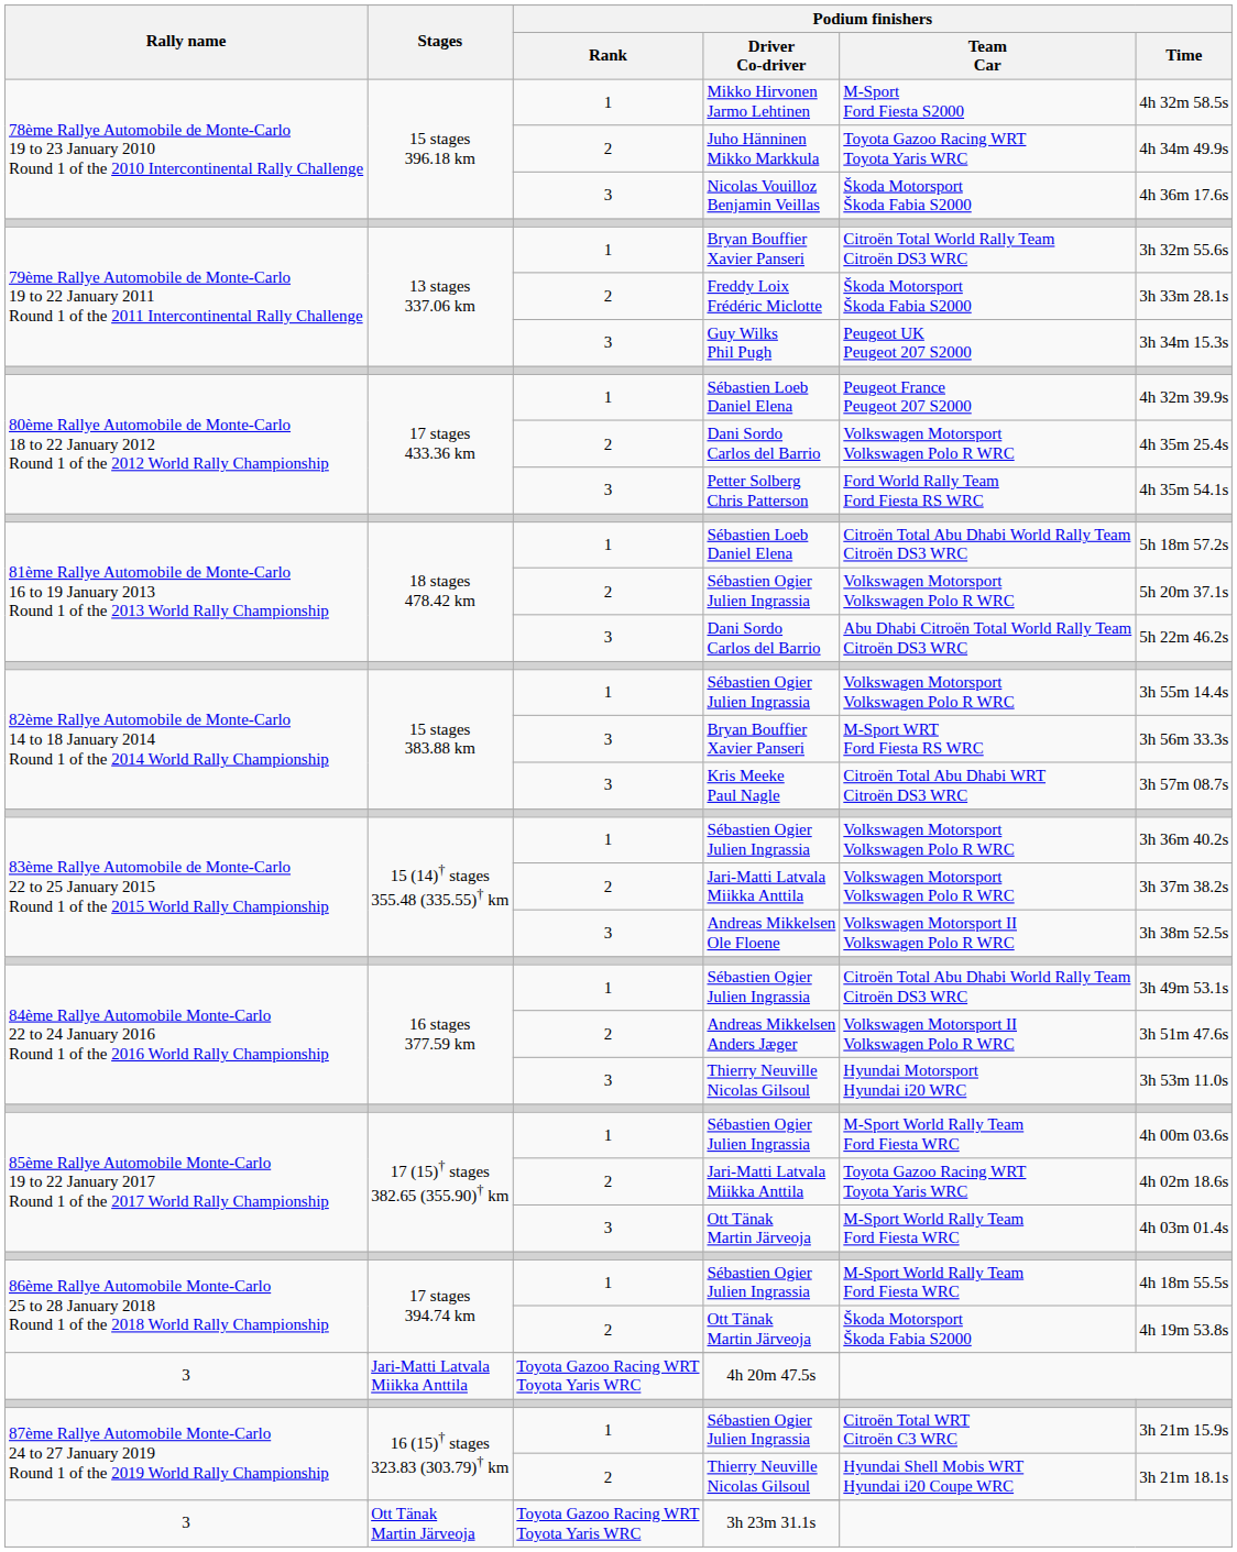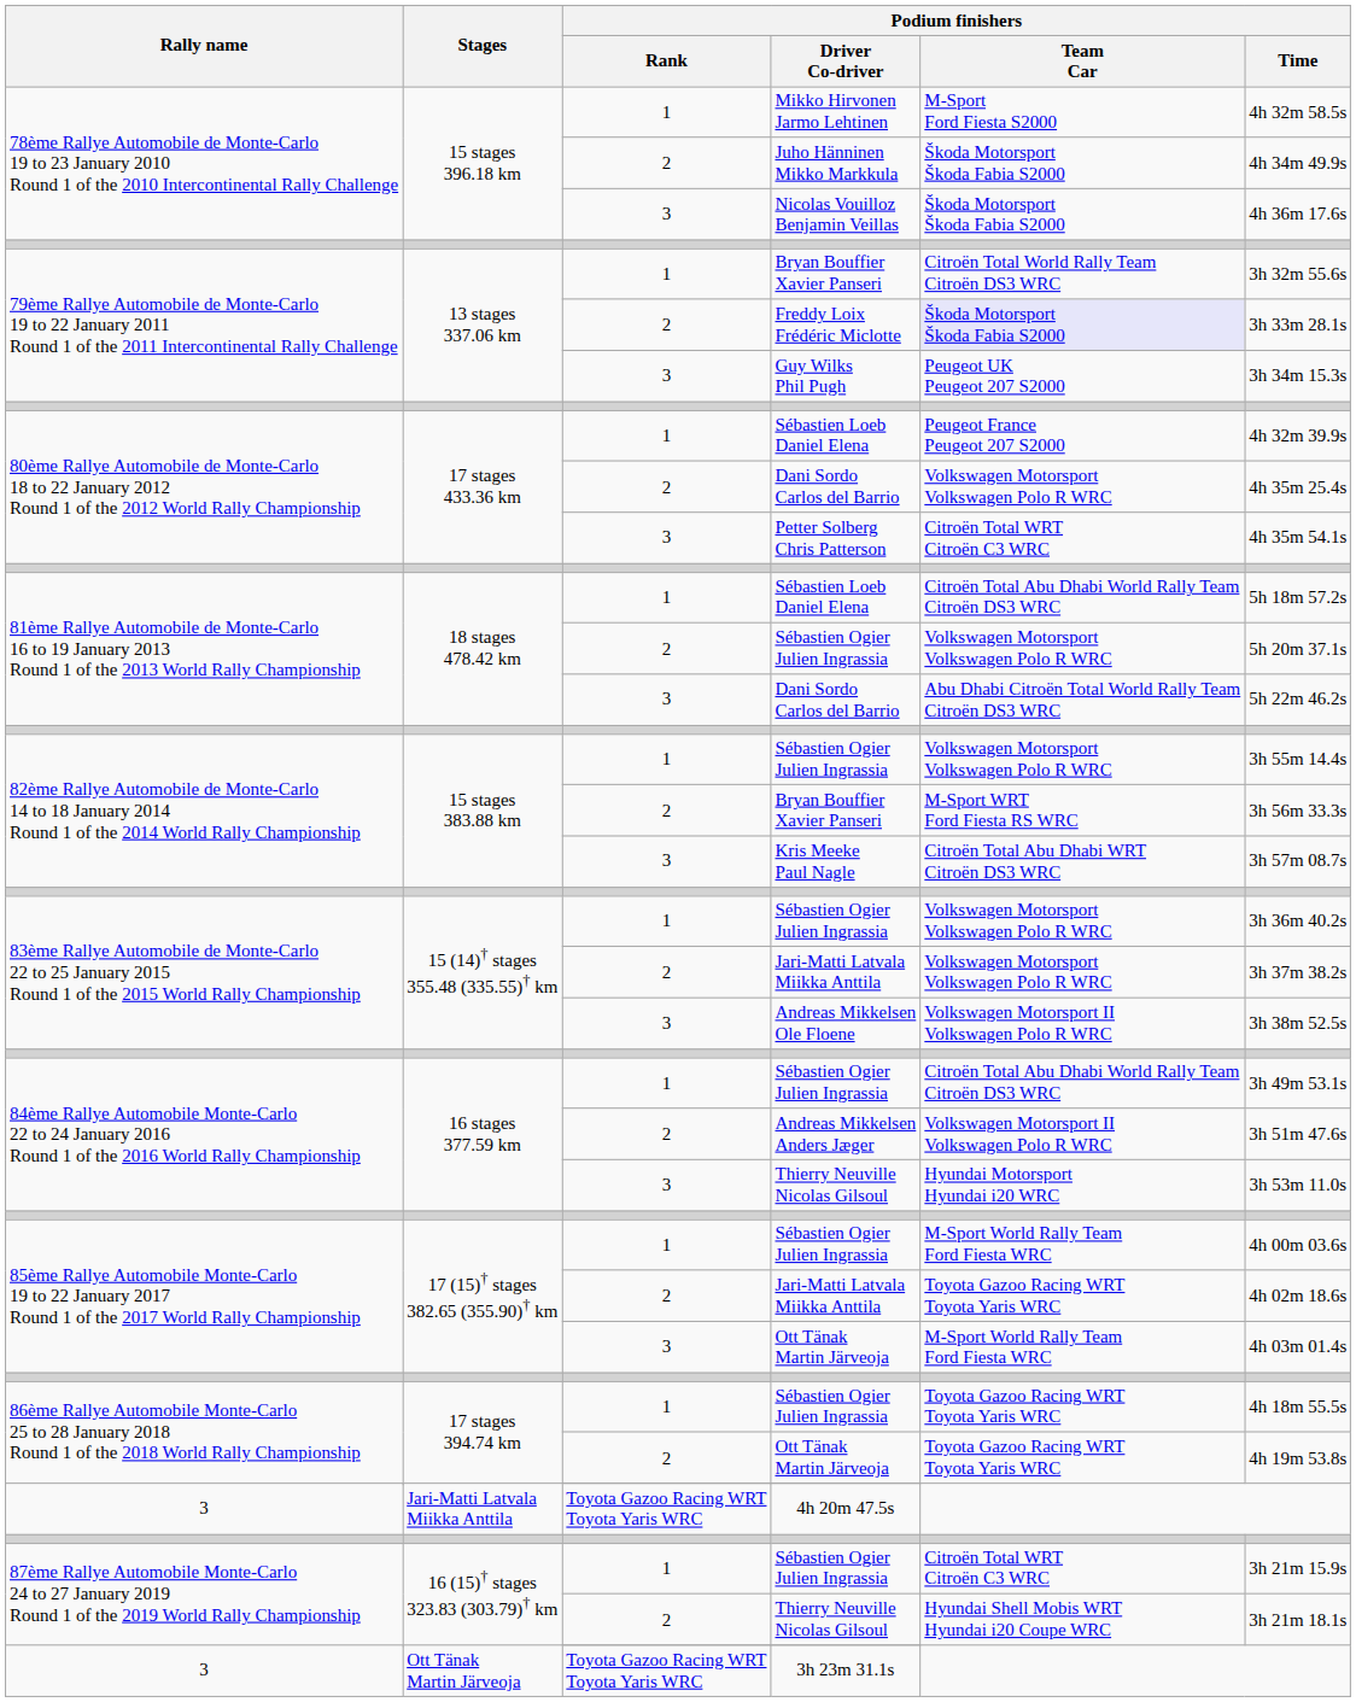 <table class="wikitable" style="font-size:90%;">
 <tr>
 </tr>
 <tr style="background:#efefef;">
 <th rowspan=2>Rally name</th>
 <th rowspan=2>Stages</th>
 <th colspan=4>Podium finishers</th>
 </tr>
 <tr>
 <th>Rank</th>
 <th>Driver<br>Co-driver</th>
 <th>Team<br>Car</th>
 <th>Time</th>
 </tr>
 <tr>
 <td rowspan=3><a href='#'>78ème Rallye Automobile de Monte-Carlo</a><br> 19 to 23 January 2010<br>Round 1 of the <a href='#'>2010 Intercontinental Rally Challenge</a></td>
 <td rowspan=3 align=center>15 stages<br> 396.18 km</td>
 <td align=center>1</td>
 <td> <a href='#'>Mikko Hirvonen</a> <br>  <a href='#'>Jarmo Lehtinen</a></td>
 <td> <a href='#'>M-Sport</a> <br>  <a href='#'>Ford Fiesta S2000</a></td>
 <td align=center>4h 32m 58.5s</td>
 </tr>
 <tr>
 <td align=center>2</td>
 <td> <a href='#'>Juho Hänninen</a> <br>  <a href='#'>Mikko Markkula</a></td>
-<td> <a href='#'>Toyota Gazoo Racing WRT</a> <br>  <a href='#'>Toyota Yaris WRC</a></td>
+<td> <a href='#'>Škoda Motorsport</a> <br>  <a href='#'>Škoda Fabia S2000</a></td>
 <td align=center>4h 34m 49.9s</td>
 </tr>
 <tr>
 <td align=center>3</td>
 <td> <a href='#'>Nicolas Vouilloz</a> <br>  <a href='#'>Benjamin Veillas</a></td>
 <td> <a href='#'>Škoda Motorsport</a> <br>  <a href='#'>Škoda Fabia S2000</a></td>
 <td align=center>4h 36m 17.6s</td>
 </tr>
 <tr style="background:lightgrey;">
 <td></td>
 <td></td>
 <td></td>
 <td></td>
 <td></td>
 <td></td>
 </tr>
 <tr>
 <td rowspan=3><a href='#'>79ème Rallye Automobile de Monte-Carlo</a><br> 19 to 22 January 2011<br>Round 1 of the <a href='#'>2011 Intercontinental Rally Challenge</a></td>
 <td rowspan=3 align=center>13 stages<br> 337.06 km</td>
 <td align=center>1</td>
 <td> <a href='#'>Bryan Bouffier</a> <br>  <a href='#'>Xavier Panseri</a></td>
 <td> <a href='#'>Citroën Total World Rally Team</a> <br>  <a href='#'>Citroën DS3 WRC</a></td>
 <td align=center>3h 32m 55.6s</td>
 </tr>
 <tr>
 <td align=center>2</td>
 <td> <a href='#'>Freddy Loix</a> <br>  <a href='#'>Frédéric Miclotte</a></td>
-<td> <a href='#'>Škoda Motorsport</a> <br>  <a href='#'>Škoda Fabia S2000</a></td>
+<td style="background: lavender;"> <a href='#'>Škoda Motorsport</a> <br>  <a href='#'>Škoda Fabia S2000</a></td>
 <td align=center>3h 33m 28.1s</td>
 </tr>
 <tr>
 <td align=center>3</td>
 <td> <a href='#'>Guy Wilks</a> <br>  <a href='#'>Phil Pugh</a></td>
 <td> <a href='#'>Peugeot UK</a> <br>  <a href='#'>Peugeot 207 S2000</a></td>
 <td align=center>3h 34m 15.3s</td>
 </tr>
 <tr style="background:lightgrey;">
 <td></td>
 <td></td>
 <td></td>
 <td></td>
 <td></td>
 <td></td>
 </tr>
 <tr>
 <td rowspan=3><a href='#'>80ème Rallye Automobile de Monte-Carlo</a><br> 18 to 22 January 2012<br>Round 1 of the <a href='#'>2012 World Rally Championship</a></td>
 <td rowspan=3 align=center>17 stages<br> 433.36 km</td>
 <td align=center>1</td>
 <td> <a href='#'>Sébastien Loeb</a> <br>  <a href='#'>Daniel Elena</a></td>
 <td> <a href='#'>Peugeot France</a> <br>  <a href='#'>Peugeot 207 S2000</a></td>
 <td align=center>4h 32m 39.9s</td>
 </tr>
 <tr>
 <td align=center>2</td>
 <td> <a href='#'>Dani Sordo</a> <br>  <a href='#'>Carlos del Barrio</a></td>
 <td> <a href='#'>Volkswagen Motorsport</a> <br>  <a href='#'>Volkswagen Polo R WRC</a></td>
 <td align=center>4h 35m 25.4s</td>
 </tr>
 <tr>
 <td align=center>3</td>
 <td> <a href='#'>Petter Solberg</a> <br>  <a href='#'>Chris Patterson</a></td>
-<td> <a href='#'>Ford World Rally Team</a> <br>  <a href='#'>Ford Fiesta RS WRC</a></td>
+<td> <a href='#'>Citroën Total WRT</a> <br>  <a href='#'>Citroën C3 WRC</a></td>
 <td align=center>4h 35m 54.1s</td>
 </tr>
 <tr style="background:lightgrey;">
 <td></td>
 <td></td>
 <td></td>
 <td></td>
 <td></td>
 <td></td>
 </tr>
 <tr>
 <td rowspan=3><a href='#'>81ème Rallye Automobile de Monte-Carlo</a><br> 16 to 19 January 2013<br>Round 1 of the <a href='#'>2013 World Rally Championship</a></td>
 <td rowspan=3 align=center>18 stages<br> 478.42 km</td>
 <td align=center>1</td>
 <td> <a href='#'>Sébastien Loeb</a> <br>  <a href='#'>Daniel Elena</a></td>
 <td> <a href='#'>Citroën Total Abu Dhabi World Rally Team</a> <br>  <a href='#'>Citroën DS3 WRC</a></td>
 <td align=center>5h 18m 57.2s</td>
 </tr>
 <tr>
 <td align=center>2</td>
 <td> <a href='#'>Sébastien Ogier</a> <br>  <a href='#'>Julien Ingrassia</a></td>
 <td> <a href='#'>Volkswagen Motorsport</a> <br>  <a href='#'>Volkswagen Polo R WRC</a></td>
 <td align=center>5h 20m 37.1s</td>
 </tr>
 <tr>
 <td align=center>3</td>
 <td> <a href='#'>Dani Sordo</a> <br>  <a href='#'>Carlos del Barrio</a></td>
 <td> <a href='#'>Abu Dhabi Citroën Total World Rally Team</a> <br>  <a href='#'>Citroën DS3 WRC</a></td>
 <td align=center>5h 22m 46.2s</td>
 </tr>
 <tr style="background:lightgrey;">
 <td></td>
 <td></td>
 <td></td>
 <td></td>
 <td></td>
 <td></td>
 </tr>
 <tr>
 <td rowspan=3><a href='#'>82ème Rallye Automobile de Monte-Carlo</a><br> 14 to 18 January 2014<br>Round 1 of the <a href='#'>2014 World Rally Championship</a></td>
 <td rowspan=3 align=center>15 stages<br> 383.88 km</td>
 <td align=center>1</td>
 <td> <a href='#'>Sébastien Ogier</a> <br>  <a href='#'>Julien Ingrassia</a></td>
 <td> <a href='#'>Volkswagen Motorsport</a> <br>  <a href='#'>Volkswagen Polo R WRC</a></td>
 <td align=center>3h 55m 14.4s</td>
 </tr>
 <tr>
-<td align=center>3</td>
+<td align=center>2</td>
 <td> <a href='#'>Bryan Bouffier</a> <br>  <a href='#'>Xavier Panseri</a></td>
 <td> <a href='#'>M-Sport WRT</a> <br>  <a href='#'>Ford Fiesta RS WRC</a></td>
 <td align=center>3h 56m 33.3s</td>
 </tr>
 <tr>
 <td align=center>3</td>
 <td> <a href='#'>Kris Meeke</a> <br>  <a href='#'>Paul Nagle</a></td>
 <td> <a href='#'>Citroën Total Abu Dhabi WRT</a> <br>  <a href='#'>Citroën DS3 WRC</a></td>
 <td align=center>3h 57m 08.7s</td>
 </tr>
 <tr style="background:lightgrey;">
 <td></td>
 <td></td>
 <td></td>
 <td></td>
 <td></td>
 <td></td>
 </tr>
 <tr>
 <td rowspan=3><a href='#'>83ème Rallye Automobile de Monte-Carlo</a><br> 22 to 25 January 2015<br>Round 1 of the <a href='#'>2015 World Rally Championship</a></td>
 <td rowspan=3 align=center>15 (14)<sup>†</sup> stages<br> 355.48 (335.55)<sup>†</sup> km</td>
 <td align=center>1</td>
 <td> <a href='#'>Sébastien Ogier</a> <br>  <a href='#'>Julien Ingrassia</a></td>
 <td> <a href='#'>Volkswagen Motorsport</a> <br>  <a href='#'>Volkswagen Polo R WRC</a></td>
 <td align=center>3h 36m 40.2s</td>
 </tr>
 <tr>
 <td align=center>2</td>
 <td> <a href='#'>Jari-Matti Latvala</a> <br>  <a href='#'>Miikka Anttila</a></td>
 <td> <a href='#'>Volkswagen Motorsport</a> <br>  <a href='#'>Volkswagen Polo R WRC</a></td>
 <td align=center>3h 37m 38.2s</td>
 </tr>
 <tr>
 <td align=center>3</td>
 <td> <a href='#'>Andreas Mikkelsen</a> <br>  <a href='#'>Ole Floene</a></td>
 <td> <a href='#'>Volkswagen Motorsport II</a> <br>  <a href='#'>Volkswagen Polo R WRC</a></td>
 <td align=center>3h 38m 52.5s</td>
 </tr>
 <tr style="background:lightgrey;">
 <td></td>
 <td></td>
 <td></td>
 <td></td>
 <td></td>
 <td></td>
 </tr>
 <tr>
 <td rowspan=3><a href='#'>84ème Rallye Automobile Monte-Carlo</a><br> 22 to 24 January 2016<br>Round 1 of the <a href='#'>2016 World Rally Championship</a></td>
 <td rowspan=3 align=center>16 stages<br> 377.59 km</td>
 <td align=center>1</td>
 <td> <a href='#'>Sébastien Ogier</a> <br>  <a href='#'>Julien Ingrassia</a></td>
 <td> <a href='#'>Citroën Total Abu Dhabi World Rally Team</a> <br>  <a href='#'>Citroën DS3 WRC</a></td>
 <td align=center>3h 49m 53.1s</td>
 </tr>
 <tr>
 <td align=center>2</td>
 <td> <a href='#'>Andreas Mikkelsen</a> <br>  <a href='#'>Anders Jæger</a></td>
 <td> <a href='#'>Volkswagen Motorsport II</a> <br>  <a href='#'>Volkswagen Polo R WRC</a></td>
 <td align=center>3h 51m 47.6s</td>
 </tr>
 <tr>
 <td align=center>3</td>
 <td> <a href='#'>Thierry Neuville</a> <br>  <a href='#'>Nicolas Gilsoul</a></td>
 <td> <a href='#'>Hyundai Motorsport</a> <br>  <a href='#'>Hyundai i20 WRC</a></td>
 <td align=center>3h 53m 11.0s</td>
 </tr>
 <tr style="background:lightgrey;">
 <td></td>
 <td></td>
 <td></td>
 <td></td>
 <td></td>
 <td></td>
 </tr>
 <tr>
 <td rowspan=3><a href='#'>85ème Rallye Automobile Monte-Carlo</a><br> 19 to 22 January 2017<br>Round 1 of the <a href='#'>2017 World Rally Championship</a></td>
 <td rowspan=3 align=center>17 (15)<sup>†</sup> stages <br>382.65 (355.90)<sup>†</sup> km</td>
 <td align=center>1</td>
 <td> <a href='#'>Sébastien Ogier</a> <br>  <a href='#'>Julien Ingrassia</a></td>
 <td> <a href='#'>M-Sport World Rally Team</a> <br>  <a href='#'>Ford Fiesta WRC</a></td>
 <td align=center>4h 00m 03.6s</td>
 </tr>
 <tr>
 <td align=center>2</td>
 <td> <a href='#'>Jari-Matti Latvala</a> <br>  <a href='#'>Miikka Anttila</a></td>
 <td> <a href='#'>Toyota Gazoo Racing WRT</a> <br>  <a href='#'>Toyota Yaris WRC</a></td>
 <td align=center>4h 02m 18.6s</td>
 </tr>
 <tr>
 <td align=center>3</td>
 <td> <a href='#'>Ott Tänak</a> <br>  <a href='#'>Martin Järveoja</a></td>
 <td> <a href='#'>M-Sport World Rally Team</a> <br>  <a href='#'>Ford Fiesta WRC</a></td>
 <td align=center>4h 03m 01.4s</td>
 </tr>
 <tr style="background:lightgrey;">
 <td></td>
 <td></td>
 <td></td>
 <td></td>
 <td></td>
 <td></td>
 </tr>
 <tr>
 <td rowspan=3><a href='#'>86ème Rallye Automobile Monte-Carlo</a><br> 25 to 28 January 2018<br>Round 1 of the <a href='#'>2018 World Rally Championship</a></td>
 <td rowspan=3 align=center>17  stages <br>394.74 km</td>
 <td align=center>1</td>
 <td> <a href='#'>Sébastien Ogier</a> <br>  <a href='#'>Julien Ingrassia</a></td>
-<td> <a href='#'>M-Sport World Rally Team</a> <br>  <a href='#'>Ford Fiesta WRC</a></td>
+<td> <a href='#'>Toyota Gazoo Racing WRT</a> <br>  <a href='#'>Toyota Yaris WRC</a></td>
 <td align=center>4h 18m 55.5s</td>
 </tr>
 <tr>
 <td align=center>2</td>
 <td> <a href='#'>Ott Tänak</a>  <br> <a href='#'>Martin Järveoja</a></td>
-<td> <a href='#'>Škoda Motorsport</a> <br>  <a href='#'>Škoda Fabia S2000</a></td>
+<td> <a href='#'>Toyota Gazoo Racing WRT</a> <br>  <a href='#'>Toyota Yaris WRC</a></td>
 <td align=center>4h 19m 53.8s</td>
 </tr>
 <tr style="background:lightgrey;">
 </tr>
 <tr>
 <td align=center>3</td>
 <td> <a href='#'>Jari-Matti Latvala</a> <br>  <a href='#'>Miikka Anttila</a></td>
 <td> <a href='#'>Toyota Gazoo Racing WRT</a> <br>  <a href='#'>Toyota Yaris WRC</a></td>
 <td align=center>4h 20m 47.5s</td>
 </tr>
 <tr style="background:lightgrey;">
 <td></td>
 <td></td>
 <td></td>
 <td></td>
 <td></td>
 <td></td>
 </tr>
 <tr>
 <td rowspan=3><a href='#'>87ème Rallye Automobile Monte-Carlo</a><br> 24 to 27 January 2019<br>Round 1 of the <a href='#'>2019 World Rally Championship</a></td>
 <td rowspan=3 align=center>16 (15)<sup>†</sup> stages <br>323.83 (303.79)<sup>†</sup> km</td>
 <td align=center>1</td>
 <td> <a href='#'>Sébastien Ogier</a> <br>  <a href='#'>Julien Ingrassia</a></td>
 <td> <a href='#'>Citroën Total WRT</a> <br>  <a href='#'>Citroën C3 WRC</a></td>
 <td align=center>3h 21m 15.9s</td>
 </tr>
 <tr>
 <td align=center>2</td>
 <td> <a href='#'>Thierry Neuville</a>  <br> <a href='#'>Nicolas Gilsoul</a></td>
 <td> <a href='#'>Hyundai Shell Mobis WRT</a> <br>  <a href='#'>Hyundai i20 Coupe WRC</a></td>
 <td align=center>3h 21m 18.1s</td>
 </tr>
 <tr style="background:lightgrey;">
 </tr>
 <tr>
 <td align=center>3</td>
 <td> <a href='#'>Ott Tänak</a> <br>  <a href='#'>Martin Järveoja</a></td>
 <td> <a href='#'>Toyota Gazoo Racing WRT</a> <br>  <a href='#'>Toyota Yaris WRC</a></td>
 <td align=center>3h 23m 31.1s</td>
 </tr>
 </table>
